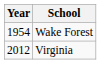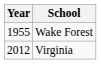 <table class="wikitable">
 <tr>
 <th>Year</th>
 <th>School</th>
 </tr>
 <tr>
-<td>1954</td>
+<td>1955</td>
 <td>Wake Forest</td>
 </tr>
 <tr>
 <td>2012</td>
 <td>Virginia</td>
 </tr>
 </table>
